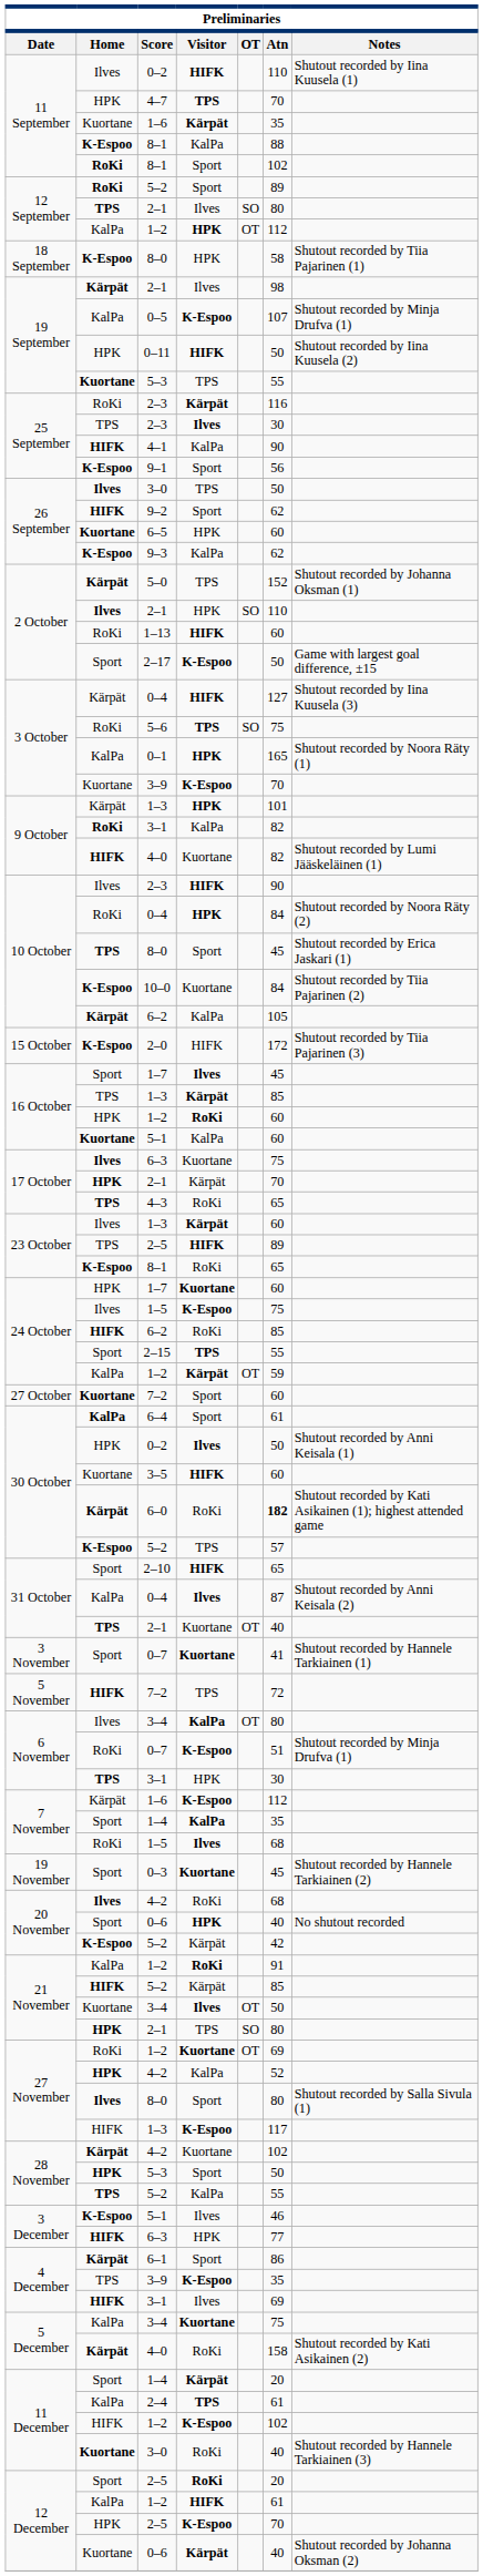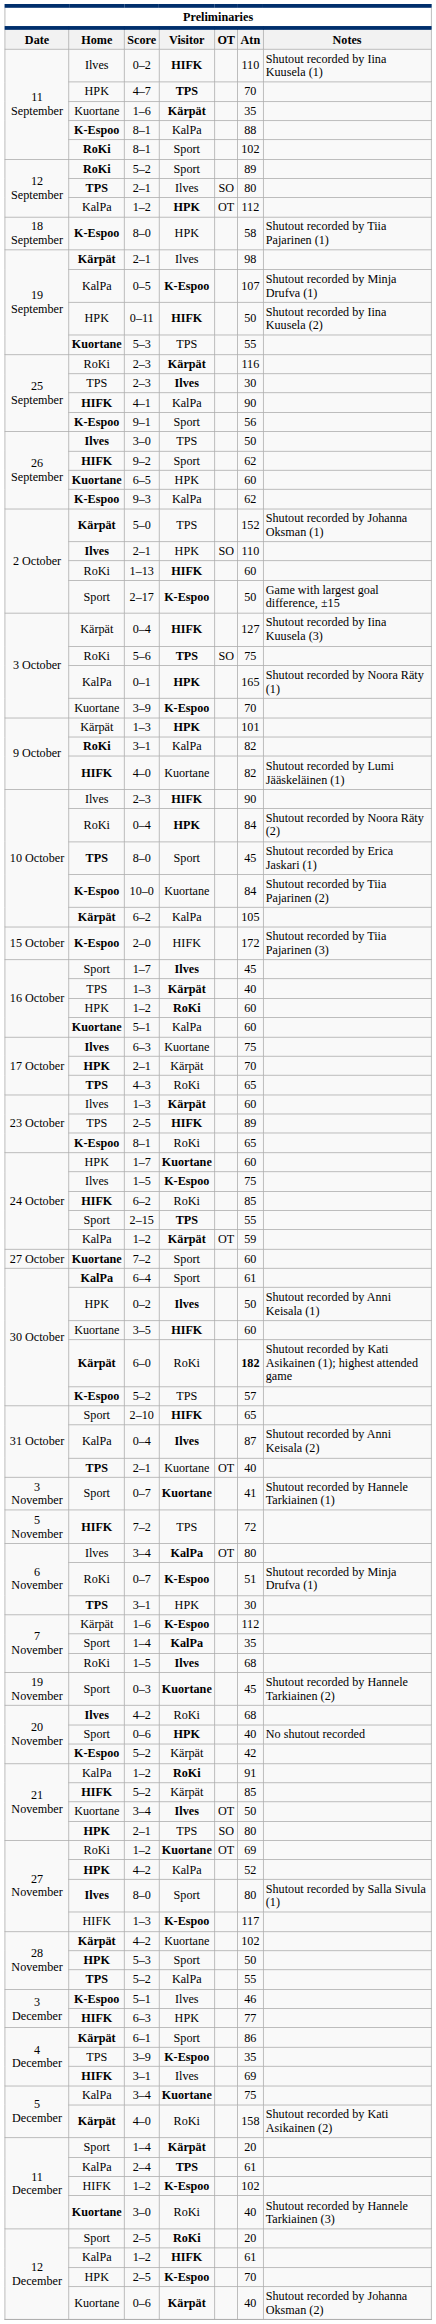 <table class="wikitable toccolours collapsible collapsed" style="width:90%; clear:both; margin:1.5em auto; text-align:center;">
 <tr>
 <th colspan="11" style="background:#FFFFFF; border-top:#002f6c 5px solid; border-bottom:#002f6c 5px solid;">Preliminaries</th>
 </tr>
 <tr>
 <th>Date</th>
 <th>Home</th>
 <th>Score</th>
 <th>Visitor</th>
 <th>OT</th>
 <th>Atn</th>
 <th>Notes</th>
 </tr>
 <tr>
 <td rowspan="5">11 September</td>
 <td>Ilves</td>
 <td>0–2</td>
 <td><strong>HIFK</strong></td>
 <td></td>
 <td>110</td>
 <td align="left">Shutout recorded by Iina Kuusela (1)</td>
 </tr>
 <tr>
 <td>HPK</td>
 <td>4–7</td>
 <td><strong>TPS</strong></td>
 <td></td>
 <td>70</td>
 <td></td>
 </tr>
 <tr>
 <td>Kuortane</td>
 <td>1–6</td>
 <td><strong>Kärpät</strong></td>
 <td></td>
 <td>35</td>
 <td></td>
 </tr>
 <tr>
 <td><strong>K-Espoo</strong></td>
 <td>8–1</td>
 <td>KalPa</td>
 <td></td>
 <td>88</td>
 <td></td>
 </tr>
 <tr>
 <td><strong>RoKi</strong></td>
 <td>8–1</td>
 <td>Sport</td>
 <td></td>
 <td>102</td>
 <td></td>
 </tr>
 <tr>
 <td rowspan="3">12 September</td>
 <td><strong>RoKi</strong></td>
 <td>5–2</td>
 <td>Sport</td>
 <td></td>
 <td>89</td>
 <td></td>
 </tr>
 <tr>
 <td><strong>TPS</strong></td>
 <td>2–1</td>
 <td>Ilves</td>
 <td>SO</td>
 <td>80</td>
 <td></td>
 </tr>
 <tr>
 <td>KalPa</td>
 <td>1–2</td>
 <td><strong>HPK</strong></td>
 <td>OT</td>
 <td>112</td>
 <td></td>
 </tr>
 <tr>
 <td>18 September</td>
 <td><strong>K-Espoo</strong></td>
 <td>8–0</td>
 <td>HPK</td>
 <td></td>
 <td>58</td>
 <td align="left">Shutout recorded by Tiia Pajarinen (1)</td>
 </tr>
 <tr>
 <td rowspan="4">19 September</td>
 <td><strong>Kärpät</strong></td>
 <td>2–1</td>
 <td>Ilves</td>
 <td></td>
 <td>98</td>
 <td></td>
 </tr>
 <tr>
 <td>KalPa</td>
 <td>0–5</td>
 <td><strong>K-Espoo</strong></td>
 <td></td>
 <td>107</td>
 <td align="left">Shutout recorded by Minja Drufva (1)</td>
 </tr>
 <tr>
 <td>HPK</td>
 <td>0–11</td>
 <td><strong>HIFK</strong></td>
 <td></td>
 <td>50</td>
 <td align="left">Shutout recorded by Iina Kuusela (2)</td>
 </tr>
 <tr>
 <td><strong>Kuortane</strong></td>
 <td>5–3</td>
 <td>TPS</td>
 <td></td>
 <td>55</td>
 <td></td>
 </tr>
 <tr>
 <td rowspan="4">25 September</td>
 <td>RoKi</td>
 <td>2–3</td>
 <td><strong>Kärpät</strong></td>
 <td></td>
 <td>116</td>
 <td></td>
 </tr>
 <tr>
 <td>TPS</td>
 <td>2–3</td>
 <td><strong>Ilves</strong></td>
 <td></td>
 <td>30</td>
 <td></td>
 </tr>
 <tr>
 <td><strong>HIFK</strong></td>
 <td>4–1</td>
 <td>KalPa</td>
 <td></td>
 <td>90</td>
 <td></td>
 </tr>
 <tr>
 <td><strong>K-Espoo</strong></td>
 <td>9–1</td>
 <td>Sport</td>
 <td></td>
 <td>56</td>
 <td></td>
 </tr>
 <tr>
 <td rowspan="4">26 September</td>
 <td><strong>Ilves</strong></td>
 <td>3–0</td>
 <td>TPS</td>
 <td></td>
 <td>50</td>
 <td align="left"></td>
 </tr>
 <tr>
 <td><strong>HIFK</strong></td>
 <td>9–2</td>
 <td>Sport</td>
 <td></td>
 <td>62</td>
 <td></td>
 </tr>
 <tr>
 <td><strong>Kuortane</strong></td>
 <td>6–5</td>
 <td>HPK</td>
 <td></td>
 <td>60</td>
 <td></td>
 </tr>
 <tr>
 <td><strong>K-Espoo</strong></td>
 <td>9–3</td>
 <td>KalPa</td>
 <td></td>
 <td>62</td>
 <td></td>
 </tr>
 <tr>
 <td rowspan="4">2 October</td>
 <td><strong>Kärpät</strong></td>
 <td>5–0</td>
 <td>TPS</td>
 <td></td>
 <td>152</td>
 <td align="left">Shutout recorded by Johanna Oksman (1)</td>
 </tr>
 <tr>
 <td><strong>Ilves</strong></td>
 <td>2–1</td>
 <td>HPK</td>
 <td>SO</td>
 <td>110</td>
 <td></td>
 </tr>
 <tr>
 <td>RoKi</td>
 <td>1–13</td>
 <td><strong>HIFK</strong></td>
 <td></td>
 <td>60</td>
 <td></td>
 </tr>
 <tr>
 <td>Sport</td>
 <td>2–17</td>
 <td><strong>K-Espoo</strong></td>
 <td></td>
 <td>50</td>
 <td align="left">Game with largest goal difference, ±15</td>
 </tr>
 <tr>
 <td rowspan="4">3 October</td>
 <td>Kärpät</td>
 <td>0–4</td>
 <td><strong>HIFK</strong></td>
 <td></td>
 <td>127</td>
 <td align="left">Shutout recorded by Iina Kuusela (3)</td>
 </tr>
 <tr>
 <td>RoKi</td>
 <td>5–6</td>
 <td><strong>TPS</strong></td>
 <td>SO</td>
 <td>75</td>
 <td></td>
 </tr>
 <tr>
 <td>KalPa</td>
 <td>0–1</td>
 <td><strong>HPK</strong></td>
 <td></td>
 <td>165</td>
 <td align="left">Shutout recorded by Noora Räty (1)</td>
 </tr>
 <tr>
 <td>Kuortane</td>
 <td>3–9</td>
 <td><strong>K-Espoo</strong></td>
 <td></td>
 <td>70</td>
 <td></td>
 </tr>
 <tr>
 <td rowspan="3">9 October</td>
 <td>Kärpät</td>
 <td>1–3</td>
 <td><strong>HPK</strong></td>
 <td></td>
 <td>101</td>
 <td></td>
 </tr>
 <tr>
 <td><strong>RoKi</strong></td>
 <td>3–1</td>
 <td>KalPa</td>
 <td></td>
 <td>82</td>
 <td></td>
 </tr>
 <tr>
 <td><strong>HIFK</strong></td>
 <td>4–0</td>
 <td>Kuortane</td>
 <td></td>
 <td>82</td>
 <td align="left">Shutout recorded by Lumi Jääskeläinen (1)</td>
 </tr>
 <tr>
 <td rowspan="5">10 October</td>
 <td>Ilves</td>
 <td>2–3</td>
 <td><strong>HIFK</strong></td>
 <td></td>
 <td>90</td>
 <td></td>
 </tr>
 <tr>
 <td>RoKi</td>
 <td>0–4</td>
 <td><strong>HPK</strong></td>
 <td></td>
 <td>84</td>
 <td align="left">Shutout recorded by Noora Räty (2)</td>
 </tr>
 <tr>
 <td><strong>TPS</strong></td>
 <td>8–0</td>
 <td>Sport</td>
 <td></td>
 <td>45</td>
 <td align="left">Shutout recorded by Erica Jaskari (1)</td>
 </tr>
 <tr>
 <td><strong>K-Espoo</strong></td>
 <td>10–0</td>
 <td>Kuortane</td>
 <td></td>
 <td>84</td>
 <td align="left">Shutout recorded by Tiia Pajarinen (2)</td>
 </tr>
 <tr>
 <td><strong>Kärpät</strong></td>
 <td>6–2</td>
 <td>KalPa</td>
 <td></td>
 <td>105</td>
 <td></td>
 </tr>
 <tr>
 <td>15 October</td>
 <td><strong>K-Espoo</strong></td>
 <td>2–0</td>
 <td>HIFK</td>
 <td></td>
 <td>172</td>
 <td align="left">Shutout recorded by Tiia Pajarinen (3)</td>
 </tr>
 <tr>
 <td rowspan="4">16 October</td>
 <td>Sport</td>
 <td>1–7</td>
 <td><strong>Ilves</strong></td>
 <td></td>
 <td>45</td>
 <td></td>
 </tr>
 <tr>
 <td>TPS</td>
 <td>1–3</td>
 <td><strong>Kärpät</strong></td>
 <td></td>
-<td>85</td>
+<td>40</td>
 <td></td>
 </tr>
 <tr>
 <td>HPK</td>
 <td>1–2</td>
 <td><strong>RoKi</strong></td>
 <td></td>
 <td>60</td>
 <td></td>
 </tr>
 <tr>
 <td><strong>Kuortane</strong></td>
 <td>5–1</td>
 <td>KalPa</td>
 <td></td>
 <td>60</td>
 <td></td>
 </tr>
 <tr>
 <td rowspan="3">17 October</td>
 <td><strong>Ilves</strong></td>
 <td>6–3</td>
 <td>Kuortane</td>
 <td></td>
 <td>75</td>
 <td></td>
 </tr>
 <tr>
 <td><strong>HPK</strong></td>
 <td>2–1</td>
 <td>Kärpät</td>
 <td></td>
 <td>70</td>
 <td></td>
 </tr>
 <tr>
 <td><strong>TPS</strong></td>
 <td>4–3</td>
 <td>RoKi</td>
 <td></td>
 <td>65</td>
 <td></td>
 </tr>
 <tr>
 <td rowspan="3">23 October</td>
 <td>Ilves</td>
 <td>1–3</td>
 <td><strong>Kärpät</strong></td>
 <td></td>
 <td>60</td>
 <td></td>
 </tr>
 <tr>
 <td>TPS</td>
 <td>2–5</td>
 <td><strong>HIFK</strong></td>
 <td></td>
 <td>89</td>
 <td></td>
 </tr>
 <tr>
 <td><strong>K-Espoo</strong></td>
 <td>8–1</td>
 <td>RoKi</td>
 <td></td>
 <td>65</td>
 <td></td>
 </tr>
 <tr>
 <td rowspan="5">24 October</td>
 <td>HPK</td>
 <td>1–7</td>
 <td><strong>Kuortane</strong></td>
 <td></td>
 <td>60</td>
 <td></td>
 </tr>
 <tr>
 <td>Ilves</td>
 <td>1–5</td>
 <td><strong>K-Espoo</strong></td>
 <td></td>
 <td>75</td>
 <td></td>
 </tr>
 <tr>
 <td><strong>HIFK</strong></td>
 <td>6–2</td>
 <td>RoKi</td>
 <td></td>
 <td>85</td>
 <td></td>
 </tr>
 <tr>
 <td>Sport</td>
 <td>2–15</td>
 <td><strong>TPS</strong></td>
 <td></td>
 <td>55</td>
 <td align="left"></td>
 </tr>
 <tr>
 <td>KalPa</td>
 <td>1–2</td>
 <td><strong>Kärpät</strong></td>
 <td>OT</td>
 <td>59</td>
 <td></td>
 </tr>
 <tr>
 <td>27 October</td>
 <td><strong>Kuortane</strong></td>
 <td>7–2</td>
 <td>Sport</td>
 <td></td>
 <td>60</td>
 <td></td>
 </tr>
 <tr>
 <td rowspan="5">30 October</td>
 <td><strong>KalPa</strong></td>
 <td>6–4</td>
 <td>Sport</td>
 <td></td>
 <td>61</td>
 <td></td>
 </tr>
 <tr>
 <td>HPK</td>
 <td>0–2</td>
 <td><strong>Ilves</strong></td>
 <td></td>
 <td>50</td>
 <td align="left">Shutout recorded by Anni Keisala (1)</td>
 </tr>
 <tr>
 <td>Kuortane</td>
 <td>3–5</td>
 <td><strong>HIFK</strong></td>
 <td></td>
 <td>60</td>
 <td></td>
 </tr>
 <tr>
 <td><strong>Kärpät</strong></td>
 <td>6–0</td>
 <td>RoKi</td>
 <td></td>
 <td><strong>182</strong></td>
 <td align="left">Shutout recorded by Kati Asikainen (1); highest attended game</td>
 </tr>
 <tr>
 <td><strong>K-Espoo</strong></td>
 <td>5–2</td>
 <td>TPS</td>
 <td></td>
 <td>57</td>
 <td></td>
 </tr>
 <tr>
 <td rowspan="3">31 October</td>
 <td>Sport</td>
 <td>2–10</td>
 <td><strong>HIFK</strong></td>
 <td></td>
 <td>65</td>
 <td></td>
 </tr>
 <tr>
 <td>KalPa</td>
 <td>0–4</td>
 <td><strong>Ilves</strong></td>
 <td></td>
 <td>87</td>
 <td align="left">Shutout recorded by Anni Keisala (2)</td>
 </tr>
 <tr>
 <td><strong>TPS</strong></td>
 <td>2–1</td>
 <td>Kuortane</td>
 <td>OT</td>
 <td>40</td>
 <td></td>
 </tr>
 <tr>
 <td>3 November</td>
 <td>Sport</td>
 <td>0–7</td>
 <td><strong>Kuortane</strong></td>
 <td></td>
 <td>41</td>
 <td align="left">Shutout recorded by Hannele Tarkiainen (1)</td>
 </tr>
 <tr>
 <td>5 November</td>
 <td><strong>HIFK</strong></td>
 <td>7–2</td>
 <td>TPS</td>
 <td></td>
 <td>72</td>
 <td></td>
 </tr>
 <tr>
 <td rowspan="3">6 November</td>
 <td>Ilves</td>
 <td>3–4</td>
 <td><strong>KalPa</strong></td>
 <td>OT</td>
 <td>80</td>
 <td></td>
 </tr>
 <tr>
 <td>RoKi</td>
 <td>0–7</td>
 <td><strong>K-Espoo</strong></td>
 <td></td>
 <td>51</td>
 <td align="left">Shutout recorded by Minja Drufva (1)</td>
 </tr>
 <tr>
 <td><strong>TPS</strong></td>
 <td>3–1</td>
 <td>HPK</td>
 <td></td>
 <td>30</td>
 <td></td>
 </tr>
 <tr>
 <td rowspan="3">7 November</td>
 <td>Kärpät</td>
 <td>1–6</td>
 <td><strong>K-Espoo</strong></td>
 <td></td>
 <td>112</td>
 <td></td>
 </tr>
 <tr>
 <td>Sport</td>
 <td>1–4</td>
 <td><strong>KalPa</strong></td>
 <td></td>
 <td>35</td>
 <td></td>
 </tr>
 <tr>
 <td>RoKi</td>
 <td>1–5</td>
 <td><strong>Ilves</strong></td>
 <td></td>
 <td>68</td>
 <td></td>
 </tr>
 <tr>
 <td>19 November</td>
 <td>Sport</td>
 <td>0–3</td>
 <td><strong>Kuortane</strong></td>
 <td></td>
 <td>45</td>
 <td align="left">Shutout recorded by Hannele Tarkiainen (2)</td>
 </tr>
 <tr>
 <td rowspan="3">20 November</td>
 <td><strong>Ilves</strong></td>
 <td>4–2</td>
 <td>RoKi</td>
 <td></td>
 <td>68</td>
 <td></td>
 </tr>
 <tr>
 <td>Sport</td>
 <td>0–6</td>
 <td><strong>HPK</strong></td>
 <td></td>
 <td>40</td>
 <td align="left">No shutout recorded</td>
 </tr>
 <tr>
 <td><strong>K-Espoo</strong></td>
 <td>5–2</td>
 <td>Kärpät</td>
 <td></td>
 <td>42</td>
 <td></td>
 </tr>
 <tr>
 <td rowspan="4">21 November</td>
 <td>KalPa</td>
 <td>1–2</td>
 <td><strong>RoKi</strong></td>
 <td></td>
 <td>91</td>
 <td></td>
 </tr>
 <tr>
 <td><strong>HIFK</strong></td>
 <td>5–2</td>
 <td>Kärpät</td>
 <td></td>
 <td>85</td>
 <td></td>
 </tr>
 <tr>
 <td>Kuortane</td>
 <td>3–4</td>
 <td><strong>Ilves</strong></td>
 <td>OT</td>
 <td>50</td>
 <td></td>
 </tr>
 <tr>
 <td><strong>HPK</strong></td>
 <td>2–1</td>
 <td>TPS</td>
 <td>SO</td>
 <td>80</td>
 <td></td>
 </tr>
 <tr>
 <td rowspan="4">27 November</td>
 <td>RoKi</td>
 <td>1–2</td>
 <td><strong>Kuortane</strong></td>
 <td>OT</td>
 <td>69</td>
 <td></td>
 </tr>
 <tr>
 <td><strong>HPK</strong></td>
 <td>4–2</td>
 <td>KalPa</td>
 <td></td>
 <td>52</td>
 <td></td>
 </tr>
 <tr>
 <td><strong>Ilves</strong></td>
 <td>8–0</td>
 <td>Sport</td>
 <td></td>
 <td>80</td>
 <td align="left">Shutout recorded by Salla Sivula (1)</td>
 </tr>
 <tr>
 <td>HIFK</td>
 <td>1–3</td>
 <td><strong>K-Espoo</strong></td>
 <td></td>
 <td>117</td>
 <td></td>
 </tr>
 <tr>
 <td rowspan="3">28 November</td>
 <td><strong>Kärpät</strong></td>
 <td>4–2</td>
 <td>Kuortane</td>
 <td></td>
 <td>102</td>
 <td></td>
 </tr>
 <tr>
 <td><strong>HPK</strong></td>
 <td>5–3</td>
 <td>Sport</td>
 <td></td>
 <td>50</td>
 <td></td>
 </tr>
 <tr>
 <td><strong>TPS</strong></td>
 <td>5–2</td>
 <td>KalPa</td>
 <td></td>
 <td>55</td>
 <td></td>
 </tr>
 <tr>
 <td rowspan="2">3 December</td>
 <td><strong>K-Espoo</strong></td>
 <td>5–1</td>
 <td>Ilves</td>
 <td></td>
 <td>46</td>
 <td></td>
 </tr>
 <tr>
 <td><strong>HIFK</strong></td>
 <td>6–3</td>
 <td>HPK</td>
 <td></td>
 <td>77</td>
 <td></td>
 </tr>
 <tr>
 <td rowspan="3">4 December</td>
 <td><strong>Kärpät</strong></td>
 <td>6–1</td>
 <td>Sport</td>
 <td></td>
 <td>86</td>
 <td></td>
 </tr>
 <tr>
 <td>TPS</td>
 <td>3–9</td>
 <td><strong>K-Espoo</strong></td>
 <td></td>
 <td>35</td>
 <td></td>
 </tr>
 <tr>
 <td><strong>HIFK</strong></td>
 <td>3–1</td>
 <td>Ilves</td>
 <td></td>
 <td>69</td>
 <td></td>
 </tr>
 <tr>
 <td rowspan="2">5 December</td>
 <td>KalPa</td>
 <td>3–4</td>
 <td><strong>Kuortane</strong></td>
 <td></td>
 <td>75</td>
 <td></td>
 </tr>
 <tr>
 <td><strong>Kärpät</strong></td>
 <td>4–0</td>
 <td>RoKi</td>
 <td></td>
 <td>158</td>
 <td align="left">Shutout recorded by Kati Asikainen (2)</td>
 </tr>
 <tr>
 <td rowspan="4">11 December</td>
 <td>Sport</td>
 <td>1–4</td>
 <td><strong>Kärpät</strong></td>
 <td></td>
 <td>20</td>
 <td></td>
 </tr>
 <tr>
 <td>KalPa</td>
 <td>2–4</td>
 <td><strong>TPS</strong></td>
 <td></td>
 <td>61</td>
 <td></td>
 </tr>
 <tr>
 <td>HIFK</td>
 <td>1–2</td>
 <td><strong>K-Espoo</strong></td>
 <td></td>
 <td>102</td>
 <td></td>
 </tr>
 <tr>
 <td><strong>Kuortane</strong></td>
 <td>3–0</td>
 <td>RoKi</td>
 <td></td>
 <td>40</td>
 <td align="left">Shutout recorded by Hannele Tarkiainen (3)</td>
 </tr>
 <tr>
 <td rowspan="4">12 December</td>
 <td>Sport</td>
 <td>2–5</td>
 <td><strong>RoKi</strong></td>
 <td></td>
 <td>20</td>
 <td></td>
 </tr>
 <tr>
 <td>KalPa</td>
 <td>1–2</td>
 <td><strong>HIFK</strong></td>
 <td></td>
 <td>61</td>
 <td></td>
 </tr>
 <tr>
 <td>HPK</td>
 <td>2–5</td>
 <td><strong>K-Espoo</strong></td>
 <td></td>
 <td>70</td>
 <td></td>
 </tr>
 <tr>
 <td>Kuortane</td>
 <td>0–6</td>
 <td><strong>Kärpät</strong></td>
 <td></td>
 <td>40</td>
 <td align="left">Shutout recorded by Johanna Oksman (2)</td>
 </tr>
 <tr>
 </tr>
 </table>
